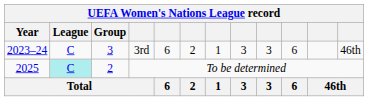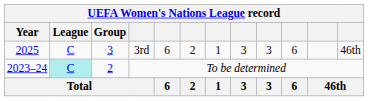 <table class="wikitable" style="text-align: center;">
 <tr>
 <th colspan=13><a href='#'>UEFA Women's Nations League</a> record</th>
 </tr>
 <tr>
 <th>Year</th>
 <th>League</th>
 <th>Group</th>
 <th width=28></th>
 <th width=28></th>
 <th width=28></th>
 <th width=28></th>
 <th width=28></th>
 <th width=28></th>
 <th width=28></th>
 <th width=35></th>
 <th width=28></th>
 </tr>
 <tr>
-<td><a href='#'>2023–24</a></td>
+<td><a href='#'>2025</a></td>
 <td><a href='#'>C</a></td>
 <td><a href='#'>3</a></td>
 <td>3rd</td>
 <td>6</td>
 <td>2</td>
 <td>1</td>
 <td>3</td>
 <td>3</td>
 <td>6</td>
 <td></td>
 <td>46th</td>
 </tr>
 <tr>
-<td><a href='#'>2025</a></td>
+<td><a href='#'>2023–24</a></td>
 <td style="background: paleturquoise;"><a href='#'>C</a></td>
 <td><a href='#'>2</a></td>
 <td colspan=9><em>To be determined</em></td>
 </tr>
 <tr>
 <th colspan=4>Total</th>
 <th>6</th>
 <th>2</th>
 <th>1</th>
 <th>3</th>
 <th>3</th>
 <th>6</th>
 <th colspan=2>46th</th>
 </tr>
 </table>
